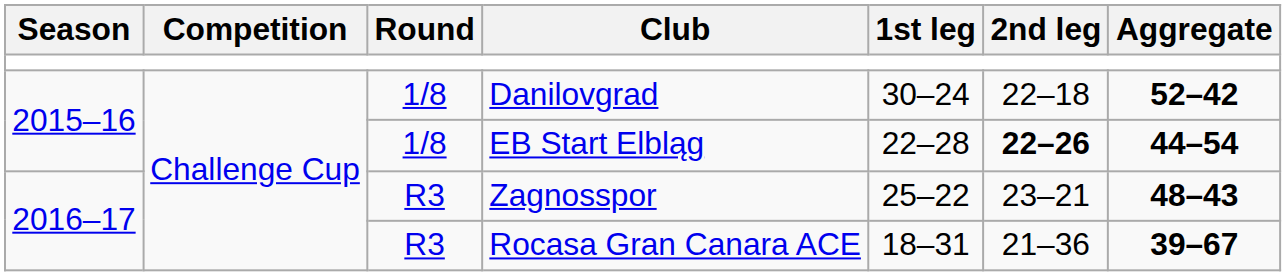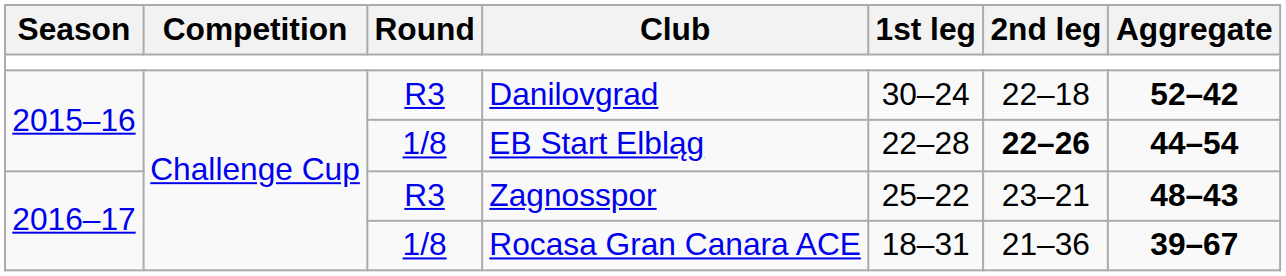 <table class="wikitable">
 <tr>
 <th>Season</th>
 <th>Competition</th>
 <th>Round</th>
 <th>Club</th>
 <th>1st leg</th>
 <th>2nd leg</th>
 <th>Aggregate</th>
 </tr>
 <tr>
 <td colspan="7" bgcolor=white></td>
 </tr>
 <tr>
 <td rowspan="2"><a href='#'>2015–16</a></td>
 <td rowspan="4"><a href='#'>Challenge Cup</a></td>
-<td style="text-align:center;"><a href='#'>1/8</a></td>
+<td style="text-align:center;"><a href='#'>R3</a></td>
 <td> <a href='#'>Danilovgrad</a></td>
 <td style="text-align:center;">30–24</td>
 <td style="text-align:center;">22–18</td>
 <td style="text-align:center;"><strong>52–42</strong></td>
 </tr>
 <tr>
 <td style="text-align:center;"><a href='#'>1/8</a></td>
 <td> <a href='#'>EB Start Elbląg</a></td>
 <td style="text-align:center;">22–28</td>
 <td style="text-align:center;"><strong>22–26</strong></td>
 <td style="text-align:center;"><strong>44–54</strong></td>
 </tr>
 <tr>
 <td rowspan="2"><a href='#'>2016–17</a></td>
 <td style="text-align:center;"><a href='#'>R3</a></td>
 <td> <a href='#'>Zagnosspor</a></td>
 <td style="text-align:center;">25–22</td>
 <td style="text-align:center;">23–21</td>
 <td style="text-align:center;"><strong>48–43</strong></td>
 </tr>
 <tr>
-<td style="text-align:center;"><a href='#'>R3</a></td>
+<td style="text-align:center;"><a href='#'>1/8</a></td>
 <td> <a href='#'>Rocasa Gran Canara ACE</a></td>
 <td style="text-align:center;">18–31</td>
 <td style="text-align:center;">21–36</td>
 <td style="text-align:center;"><strong>39–67</strong></td>
 </tr>
 </table>
